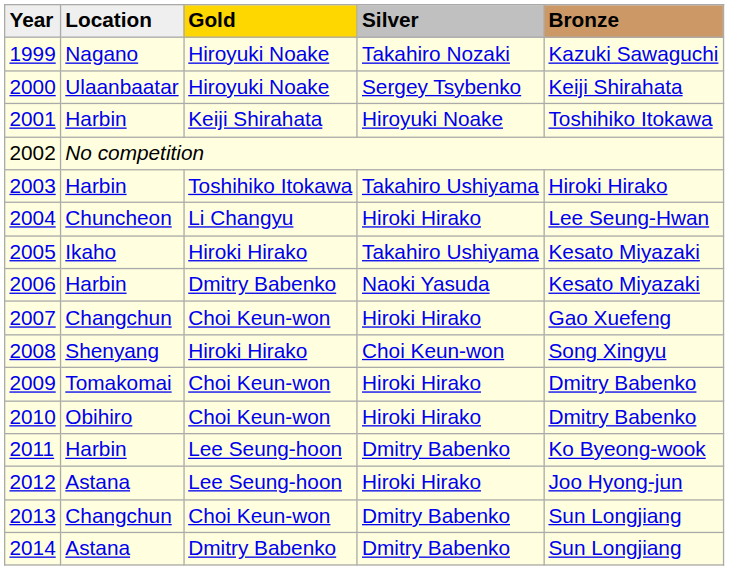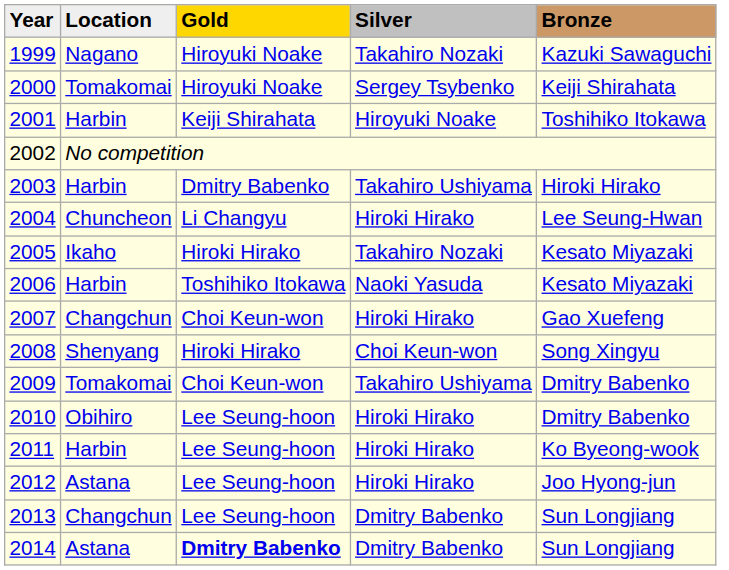 <table class="wikitable" style="background-color:#ffffdf">
 <tr align="left" bgcolor="#efefef">
 <td><strong>Year</strong></td>
 <td><strong>Location</strong></td>
 <td bgcolor=gold><strong>Gold</strong></td>
 <td bgcolor=silver><strong>Silver</strong></td>
 <td bgcolor=cc9966><strong>Bronze</strong></td>
 </tr>
 <tr>
 <td><a href='#'>1999</a></td>
 <td> <a href='#'>Nagano</a></td>
 <td> <a href='#'>Hiroyuki Noake</a></td>
 <td> <a href='#'>Takahiro Nozaki</a></td>
 <td> <a href='#'>Kazuki Sawaguchi</a></td>
 </tr>
 <tr>
 <td><a href='#'>2000</a></td>
-<td> <a href='#'>Ulaanbaatar</a></td>
+<td> <a href='#'>Tomakomai</a></td>
 <td> <a href='#'>Hiroyuki Noake</a></td>
 <td> <a href='#'>Sergey Tsybenko</a></td>
 <td> <a href='#'>Keiji Shirahata</a></td>
 </tr>
 <tr>
 <td><a href='#'>2001</a></td>
 <td> <a href='#'>Harbin</a></td>
 <td> <a href='#'>Keiji Shirahata</a></td>
 <td> <a href='#'>Hiroyuki Noake</a></td>
 <td> <a href='#'>Toshihiko Itokawa</a></td>
 </tr>
 <tr>
 <td>2002</td>
 <td colspan=4><em>No competition</em></td>
 </tr>
 <tr>
 <td><a href='#'>2003</a></td>
 <td> <a href='#'>Harbin</a></td>
-<td> <a href='#'>Toshihiko Itokawa</a></td>
+<td> <a href='#'>Dmitry Babenko</a></td>
 <td> <a href='#'>Takahiro Ushiyama</a></td>
 <td> <a href='#'>Hiroki Hirako</a></td>
 </tr>
 <tr>
 <td><a href='#'>2004</a></td>
 <td> <a href='#'>Chuncheon</a></td>
 <td> <a href='#'>Li Changyu</a></td>
 <td> <a href='#'>Hiroki Hirako</a></td>
 <td> <a href='#'>Lee Seung-Hwan</a></td>
 </tr>
 <tr>
 <td><a href='#'>2005</a></td>
 <td> <a href='#'>Ikaho</a></td>
 <td> <a href='#'>Hiroki Hirako</a></td>
-<td> <a href='#'>Takahiro Ushiyama</a></td>
+<td> <a href='#'>Takahiro Nozaki</a></td>
 <td> <a href='#'>Kesato Miyazaki</a></td>
 </tr>
 <tr>
 <td><a href='#'>2006</a></td>
 <td> <a href='#'>Harbin</a></td>
-<td> <a href='#'>Dmitry Babenko</a></td>
+<td> <a href='#'>Toshihiko Itokawa</a></td>
 <td> <a href='#'>Naoki Yasuda</a></td>
 <td> <a href='#'>Kesato Miyazaki</a></td>
 </tr>
 <tr>
 <td><a href='#'>2007</a></td>
 <td> <a href='#'>Changchun</a></td>
 <td> <a href='#'>Choi Keun-won</a></td>
 <td> <a href='#'>Hiroki Hirako</a></td>
 <td> <a href='#'>Gao Xuefeng</a></td>
 </tr>
 <tr>
 <td><a href='#'>2008</a></td>
 <td> <a href='#'>Shenyang</a></td>
 <td> <a href='#'>Hiroki Hirako</a></td>
 <td> <a href='#'>Choi Keun-won</a></td>
 <td> <a href='#'>Song Xingyu</a></td>
 </tr>
 <tr>
 <td><a href='#'>2009</a></td>
 <td> <a href='#'>Tomakomai</a></td>
 <td> <a href='#'>Choi Keun-won</a></td>
-<td> <a href='#'>Hiroki Hirako</a></td>
+<td> <a href='#'>Takahiro Ushiyama</a></td>
 <td> <a href='#'>Dmitry Babenko</a></td>
 </tr>
 <tr>
 <td><a href='#'>2010</a></td>
 <td> <a href='#'>Obihiro</a></td>
-<td> <a href='#'>Choi Keun-won</a></td>
+<td> <a href='#'>Lee Seung-hoon</a></td>
 <td> <a href='#'>Hiroki Hirako</a></td>
 <td> <a href='#'>Dmitry Babenko</a></td>
 </tr>
 <tr>
 <td><a href='#'>2011</a></td>
 <td> <a href='#'>Harbin</a></td>
 <td> <a href='#'>Lee Seung-hoon</a></td>
-<td> <a href='#'>Dmitry Babenko</a></td>
+<td> <a href='#'>Hiroki Hirako</a></td>
 <td> <a href='#'>Ko Byeong-wook</a></td>
 </tr>
 <tr>
 <td><a href='#'>2012</a></td>
 <td> <a href='#'>Astana</a></td>
 <td> <a href='#'>Lee Seung-hoon</a></td>
 <td> <a href='#'>Hiroki Hirako</a></td>
 <td> <a href='#'>Joo Hyong-jun</a></td>
 </tr>
 <tr>
 <td><a href='#'>2013</a></td>
 <td> <a href='#'>Changchun</a></td>
-<td> <a href='#'>Choi Keun-won</a></td>
+<td> <a href='#'>Lee Seung-hoon</a></td>
 <td> <a href='#'>Dmitry Babenko</a></td>
 <td> <a href='#'>Sun Longjiang</a></td>
 </tr>
 <tr>
 <td><a href='#'>2014</a></td>
 <td> <a href='#'>Astana</a></td>
-<td> <a href='#'>Dmitry Babenko</a></td>
+<td><strong> <a href='#'>Dmitry Babenko</a></strong></td>
 <td> <a href='#'>Dmitry Babenko</a></td>
 <td> <a href='#'>Sun Longjiang</a></td>
 </tr>
 </table>
